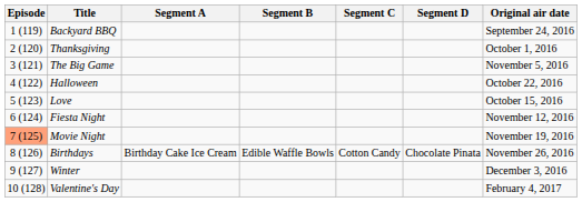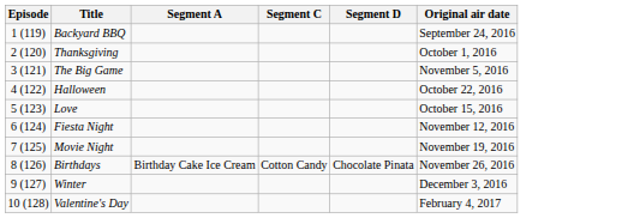 <table class="wikitable">
 <tr>
 <th>Episode</th>
 <th>Title</th>
 <th>Segment A</th>
-<th>Segment B</th>
 <th>Segment C</th>
 <th>Segment D</th>
 <th>Original air date</th>
 </tr>
 <tr>
 <td align="Center">1 (119)</td>
 <td><em>Backyard BBQ</em></td>
-<td></td>
 <td></td>
 <td></td>
 <td></td>
 <td>September 24, 2016</td>
 </tr>
 <tr>
 <td align="Center">2 (120)</td>
 <td><em>Thanksgiving</em></td>
 <td></td>
 <td></td>
 <td></td>
-<td></td>
 <td>October 1, 2016</td>
 </tr>
 <tr>
 <td align="Center">3 (121)</td>
 <td><em>The Big Game</em></td>
-<td></td>
 <td></td>
 <td></td>
 <td></td>
 <td>November 5, 2016</td>
 </tr>
 <tr>
 <td align="Center">4 (122)</td>
 <td><em>Halloween</em></td>
 <td></td>
 <td></td>
 <td></td>
-<td></td>
 <td>October 22, 2016</td>
 </tr>
 <tr>
 <td align="Center">5 (123)</td>
 <td><em>Love</em></td>
-<td></td>
 <td></td>
 <td></td>
 <td></td>
 <td>October 15, 2016</td>
 </tr>
 <tr>
 <td align="Center">6 (124)</td>
 <td><em>Fiesta Night</em></td>
 <td></td>
 <td></td>
 <td></td>
-<td></td>
 <td>November 12, 2016</td>
 </tr>
 <tr>
-<td align="Center" style="background: lightsalmon;">7 (125)</td>
+<td align="Center">7 (125)</td>
 <td><em>Movie Night</em></td>
-<td></td>
 <td></td>
 <td></td>
 <td></td>
 <td>November 19, 2016</td>
 </tr>
 <tr>
 <td align="Center">8 (126)</td>
 <td><em>Birthdays</em></td>
 <td>Birthday Cake Ice Cream</td>
-<td>Edible Waffle Bowls</td>
 <td>Cotton Candy</td>
 <td>Chocolate Pinata</td>
 <td>November 26, 2016</td>
 </tr>
 <tr>
 <td align="Center">9 (127)</td>
 <td><em>Winter</em></td>
-<td></td>
 <td></td>
 <td></td>
 <td></td>
 <td>December 3, 2016</td>
 </tr>
 <tr>
 <td align="Center">10 (128)</td>
 <td><em>Valentine's Day</em></td>
 <td></td>
 <td></td>
 <td></td>
-<td></td>
 <td>February 4, 2017</td>
 </tr>
 </table>
